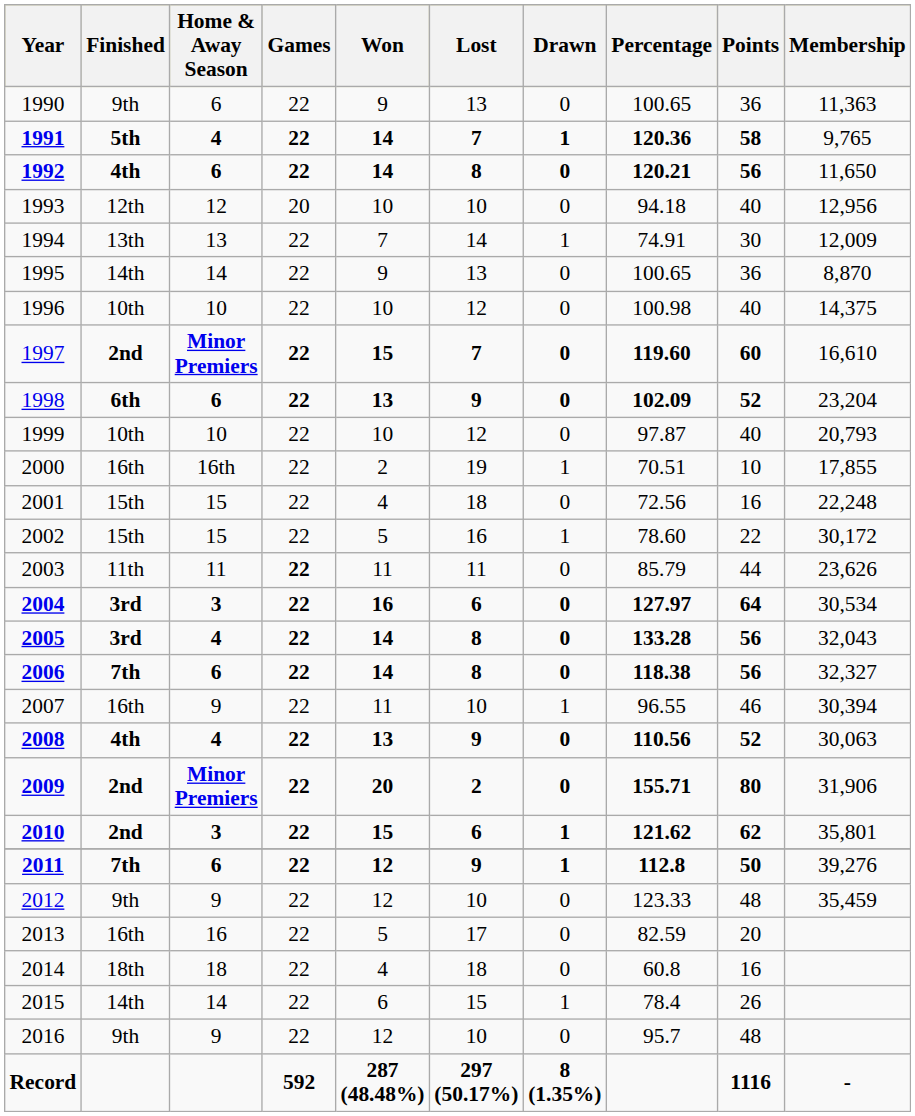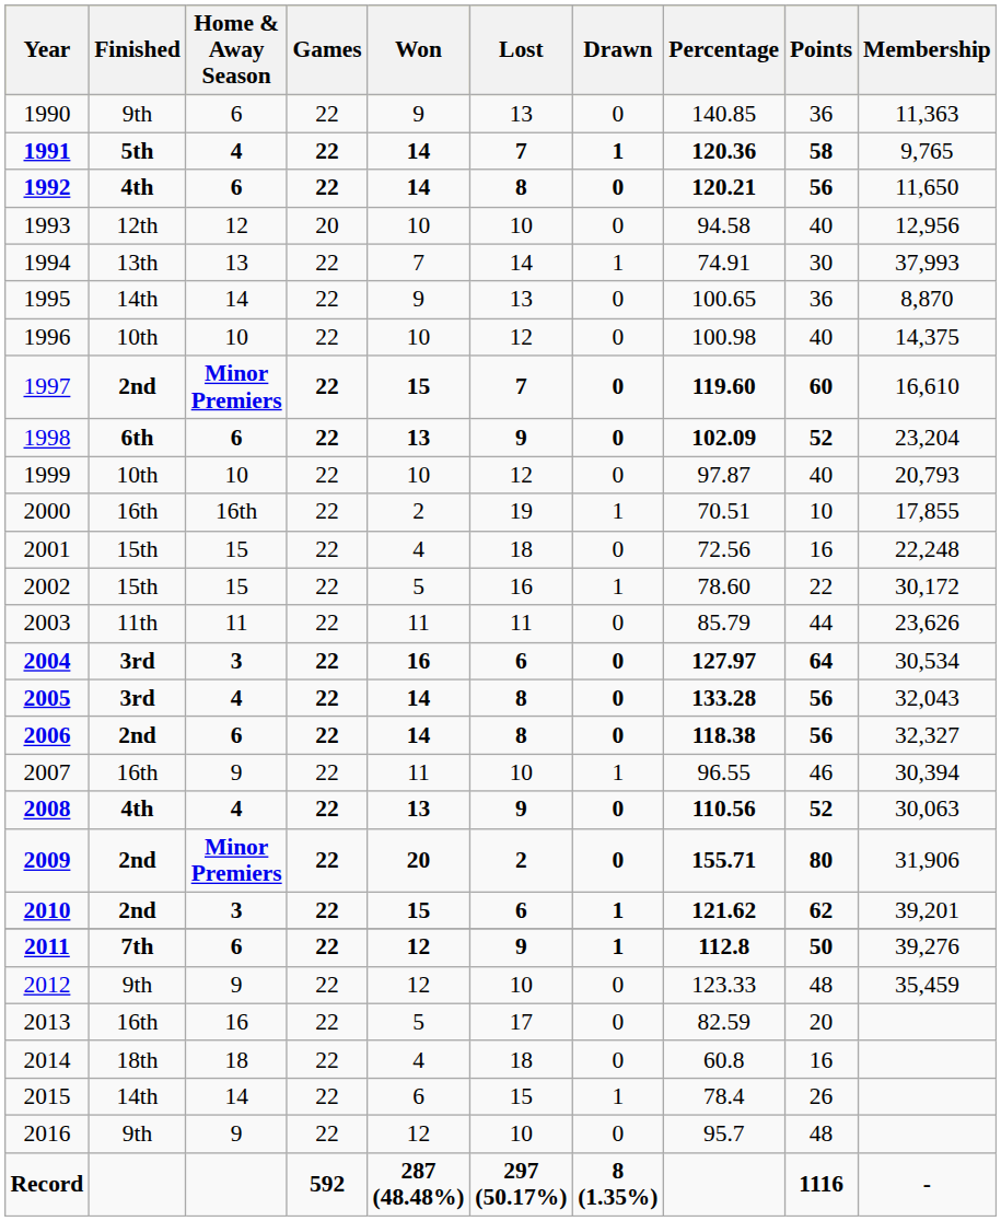 <table class="wikitable">
 <tr bgcolor=#bdb76b style="text-align:center;">
 <th width="70">Year</th>
 <th width="50">Finished</th>
 <th width="80">Home & Away Season</th>
 <th width="50">Games</th>
 <th width="50">Won</th>
 <th width="50">Lost</th>
 <th width="50">Drawn</th>
 <th width="100">Percentage</th>
 <th width="60">Points</th>
 <th width="80">Membership</th>
 </tr>
 <tr align="center">
 <td>1990</td>
 <td>9th</td>
 <td>6</td>
 <td>22</td>
 <td>9</td>
 <td>13</td>
 <td>0</td>
-<td>100.65</td>
+<td>140.85</td>
 <td>36</td>
 <td>11,363</td>
 </tr>
 <tr align="center">
 <td><strong><a href='#'>1991</a></strong></td>
 <td><strong>5th</strong></td>
 <td><strong>4</strong></td>
 <td><strong>22</strong></td>
 <td><strong>14</strong></td>
 <td><strong>7</strong></td>
 <td><strong>1</strong></td>
 <td><strong>120.36</strong></td>
 <td><strong>58</strong></td>
 <td>9,765</td>
 </tr>
 <tr align="center">
 <td><strong><a href='#'>1992</a></strong></td>
 <td><strong>4th</strong></td>
 <td><strong>6</strong></td>
 <td><strong>22</strong></td>
 <td><strong>14</strong></td>
 <td><strong>8</strong></td>
 <td><strong>0</strong></td>
 <td><strong>120.21</strong></td>
 <td><strong>56</strong></td>
 <td>11,650</td>
 </tr>
 <tr align="center">
 <td>1993</td>
 <td>12th</td>
 <td>12</td>
 <td>20</td>
 <td>10</td>
 <td>10</td>
 <td>0</td>
-<td>94.18</td>
+<td>94.58</td>
 <td>40</td>
 <td>12,956</td>
 </tr>
 <tr align="center">
 <td>1994</td>
 <td>13th</td>
 <td>13</td>
 <td>22</td>
 <td>7</td>
 <td>14</td>
 <td>1</td>
 <td>74.91</td>
 <td>30</td>
-<td>12,009</td>
+<td>37,993</td>
 </tr>
 <tr align="center">
 <td>1995</td>
 <td>14th</td>
 <td>14</td>
 <td>22</td>
 <td>9</td>
 <td>13</td>
 <td>0</td>
 <td>100.65</td>
 <td>36</td>
 <td>8,870</td>
 </tr>
 <tr align="center">
 <td>1996</td>
 <td>10th</td>
 <td>10</td>
 <td>22</td>
 <td>10</td>
 <td>12</td>
 <td>0</td>
 <td>100.98</td>
 <td>40</td>
 <td>14,375</td>
 </tr>
 <tr align="center">
 <td><a href='#'>1997</a></td>
 <td><strong>2nd</strong></td>
 <td><strong><a href='#'>Minor Premiers</a></strong></td>
 <td><strong>22</strong></td>
 <td><strong>15</strong></td>
 <td><strong>7</strong></td>
 <td><strong>0</strong></td>
 <td><strong>119.60</strong></td>
 <td><strong>60</strong></td>
 <td>16,610</td>
 </tr>
 <tr align="center">
 <td><a href='#'>1998</a></td>
 <td><strong>6th</strong></td>
 <td><strong>6</strong></td>
 <td><strong>22</strong></td>
 <td><strong>13</strong></td>
 <td><strong>9</strong></td>
 <td><strong>0</strong></td>
 <td><strong>102.09</strong></td>
 <td><strong>52</strong></td>
 <td>23,204</td>
 </tr>
 <tr align="center">
 <td>1999</td>
 <td>10th</td>
 <td>10</td>
 <td>22</td>
 <td>10</td>
 <td>12</td>
 <td>0</td>
 <td>97.87</td>
 <td>40</td>
 <td>20,793</td>
 </tr>
 <tr align="center">
 <td>2000</td>
 <td>16th</td>
 <td>16th</td>
 <td>22</td>
 <td>2</td>
 <td>19</td>
 <td>1</td>
 <td>70.51</td>
 <td>10</td>
 <td>17,855</td>
 </tr>
 <tr align="center">
 <td>2001</td>
 <td>15th</td>
 <td>15</td>
 <td>22</td>
 <td>4</td>
 <td>18</td>
 <td>0</td>
 <td>72.56</td>
 <td>16</td>
 <td>22,248</td>
 </tr>
 <tr align="center">
 <td>2002</td>
 <td>15th</td>
 <td>15</td>
 <td>22</td>
 <td>5</td>
 <td>16</td>
 <td>1</td>
 <td>78.60</td>
 <td>22</td>
 <td>30,172</td>
 </tr>
 <tr align="center">
 <td>2003</td>
 <td>11th</td>
 <td>11</td>
-<td><strong>22</strong></td>
+<td>22</td>
 <td>11</td>
 <td>11</td>
 <td>0</td>
 <td>85.79</td>
 <td>44</td>
 <td>23,626</td>
 </tr>
 <tr align="center">
 <td><strong><a href='#'>2004</a></strong></td>
 <td><strong>3rd</strong></td>
 <td><strong>3</strong></td>
 <td><strong>22</strong></td>
 <td><strong>16</strong></td>
 <td><strong>6</strong></td>
 <td><strong>0</strong></td>
 <td><strong>127.97</strong></td>
 <td><strong>64</strong></td>
 <td>30,534</td>
 </tr>
 <tr align="center">
 <td><strong><a href='#'>2005</a></strong></td>
 <td><strong>3rd</strong></td>
 <td><strong>4</strong></td>
 <td><strong>22</strong></td>
 <td><strong>14</strong></td>
 <td><strong>8</strong></td>
 <td><strong>0</strong></td>
 <td><strong>133.28</strong></td>
 <td><strong>56</strong></td>
 <td>32,043</td>
 </tr>
 <tr align="center">
 <td><strong><a href='#'>2006</a></strong></td>
-<td><strong>7th</strong></td>
+<td><strong>2nd</strong></td>
 <td><strong>6</strong></td>
 <td><strong>22</strong></td>
 <td><strong>14</strong></td>
 <td><strong>8</strong></td>
 <td><strong>0</strong></td>
 <td><strong>118.38</strong></td>
 <td><strong>56</strong></td>
 <td>32,327</td>
 </tr>
 <tr align="center">
 <td>2007</td>
 <td>16th</td>
 <td>9</td>
 <td>22</td>
 <td>11</td>
 <td>10</td>
 <td>1</td>
 <td>96.55</td>
 <td>46</td>
 <td>30,394</td>
 </tr>
 <tr align="center">
 <td><strong><a href='#'>2008</a></strong></td>
 <td><strong>4th</strong></td>
 <td><strong>4</strong></td>
 <td><strong>22</strong></td>
 <td><strong>13</strong></td>
 <td><strong>9</strong></td>
 <td><strong>0</strong></td>
 <td><strong>110.56</strong></td>
 <td><strong>52</strong></td>
 <td>30,063</td>
 </tr>
 <tr align="center">
 <td><strong><a href='#'>2009</a></strong></td>
 <td><strong>2nd</strong></td>
 <td><strong><a href='#'>Minor Premiers</a></strong></td>
 <td><strong>22</strong></td>
 <td><strong>20</strong></td>
 <td><strong>2</strong></td>
 <td><strong>0</strong></td>
 <td><strong>155.71</strong></td>
 <td><strong>80</strong></td>
 <td>31,906</td>
 </tr>
 <tr align="center">
 <td><strong><a href='#'>2010</a></strong></td>
 <td><strong>2nd</strong></td>
 <td><strong>3</strong></td>
 <td><strong>22</strong></td>
 <td><strong>15</strong></td>
 <td><strong>6</strong></td>
 <td><strong>1</strong></td>
 <td><strong>121.62</strong></td>
 <td><strong>62</strong></td>
-<td>35,801</td>
+<td>39,201</td>
 </tr>
 <tr>
 </tr>
 <tr align="center">
 <td><strong><a href='#'>2011</a></strong></td>
 <td><strong>7th</strong></td>
 <td><strong>6</strong></td>
 <td><strong>22</strong></td>
 <td><strong>12</strong></td>
 <td><strong>9</strong></td>
 <td><strong>1</strong></td>
 <td><strong>112.8</strong></td>
 <td><strong>50</strong></td>
 <td>39,276</td>
 </tr>
 <tr align="center">
 <td><a href='#'>2012</a></td>
 <td>9th</td>
 <td>9</td>
 <td>22</td>
 <td>12</td>
 <td>10</td>
 <td>0</td>
 <td>123.33</td>
 <td>48</td>
 <td>35,459</td>
 </tr>
 <tr align="center">
 <td>2013</td>
 <td>16th</td>
 <td>16</td>
 <td>22</td>
 <td>5</td>
 <td>17</td>
 <td>0</td>
 <td>82.59</td>
 <td>20</td>
 <td></td>
 </tr>
 <tr align="center">
 <td>2014</td>
 <td>18th</td>
 <td>18</td>
 <td>22</td>
 <td>4</td>
 <td>18</td>
 <td>0</td>
 <td>60.8</td>
 <td>16</td>
 <td></td>
 </tr>
 <tr align="center">
 <td>2015</td>
 <td>14th</td>
 <td>14</td>
 <td>22</td>
 <td>6</td>
 <td>15</td>
 <td>1</td>
 <td>78.4</td>
 <td>26</td>
 <td></td>
 </tr>
 <tr align="center">
 <td>2016</td>
 <td>9th</td>
 <td>9</td>
 <td>22</td>
 <td>12</td>
 <td>10</td>
 <td>0</td>
 <td>95.7</td>
 <td>48</td>
 <td></td>
 </tr>
 <tr align="center">
 <td><strong>Record</strong></td>
 <td></td>
 <td></td>
 <td><strong>592</strong></td>
 <td><strong>287 (48.48%)</strong></td>
 <td><strong>297 (50.17%)</strong></td>
 <td><strong>8 (1.35%)</strong></td>
 <td></td>
 <td><strong>1116</strong></td>
 <td><strong>-</strong><br></td>
 </tr>
 </table>
